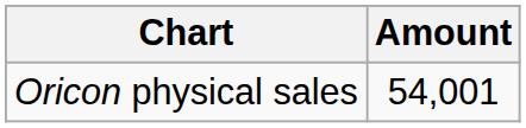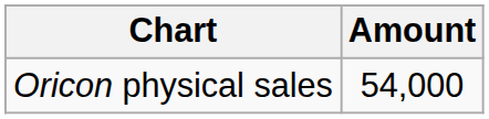 <table class="wikitable">
 <tr>
 <th>Chart</th>
 <th>Amount</th>
 </tr>
 <tr>
 <td><em>Oricon</em> physical sales</td>
-<td align="center">54,001</td>
+<td align="center">54,000</td>
 </tr>
 </table>
